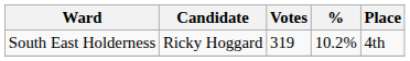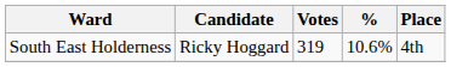 <table class="wikitable">
 <tr>
 <th>Ward</th>
 <th>Candidate</th>
 <th>Votes</th>
 <th>%</th>
 <th>Place</th>
 </tr>
 <tr>
 <td>South East Holderness</td>
 <td>Ricky Hoggard</td>
 <td>319</td>
-<td>10.2%</td>
+<td>10.6%</td>
 <td>4th</td>
 </tr>
 <tr>
 </tr>
 </table>
